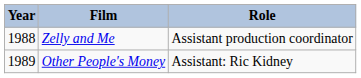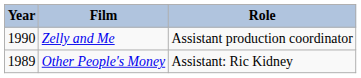 <table class="wikitable" style="font-size:95%;">
 <tr>
 <th style="background:#B0C4DE;">Year</th>
 <th style="background:#B0C4DE;">Film</th>
 <th style="background:#B0C4DE;">Role</th>
 </tr>
 <tr>
-<td>1988</td>
+<td>1990</td>
 <td><em><a href='#'>Zelly and Me</a></em></td>
 <td>Assistant production coordinator</td>
 </tr>
 <tr>
 <td>1989</td>
 <td><em><a href='#'>Other People's Money</a></em></td>
 <td>Assistant: Ric Kidney</td>
 </tr>
 </table>
